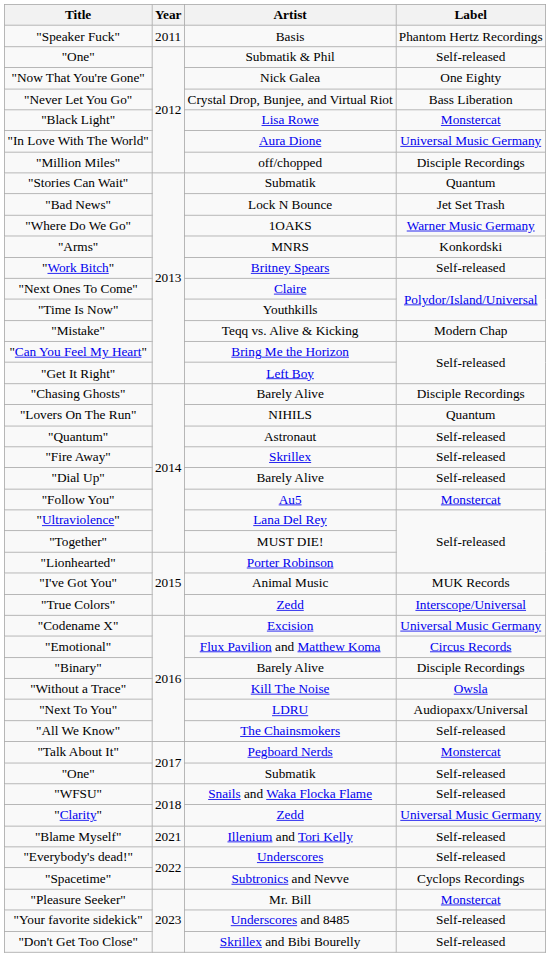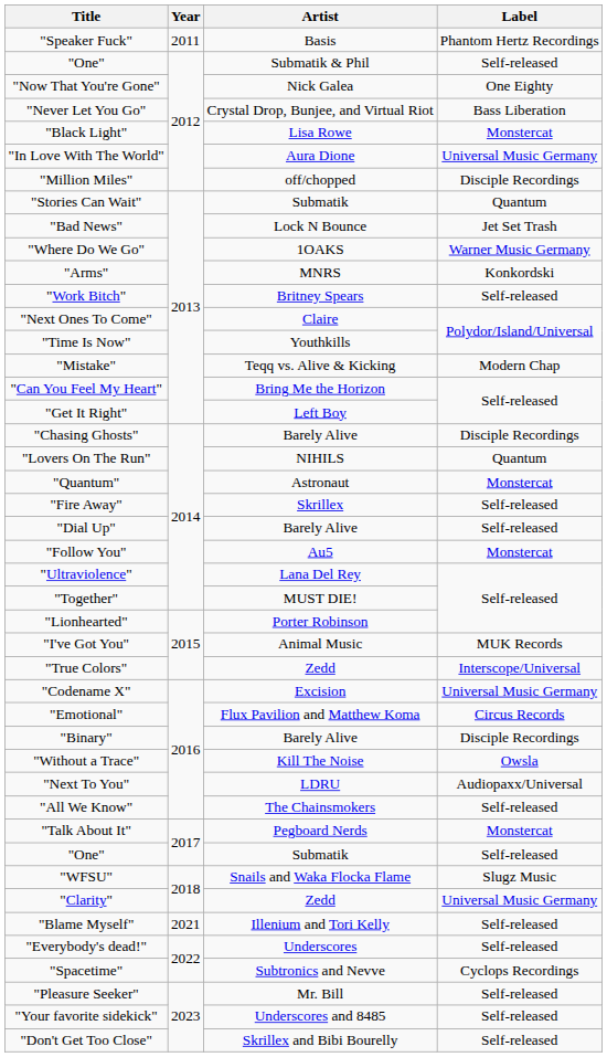 <table class="wikitable plainrowheaders" style="text-align:center;">
 <tr>
 <th scope="col">Title</th>
 <th scope="col">Year</th>
 <th scope="col">Artist</th>
 <th scope="col">Label</th>
 </tr>
 <tr>
 <td>"Speaker Fuck"</td>
 <td>2011</td>
 <td>Basis</td>
 <td>Phantom Hertz Recordings</td>
 </tr>
 <tr>
 <td>"One" </td>
 <td rowspan="6">2012</td>
 <td>Submatik & Phil</td>
 <td>Self-released</td>
 </tr>
 <tr>
 <td>"Now That You're Gone"</td>
 <td>Nick Galea</td>
 <td>One Eighty</td>
 </tr>
 <tr>
 <td>"Never Let You Go"</td>
 <td>Crystal Drop, Bunjee, and Virtual Riot</td>
 <td>Bass Liberation</td>
 </tr>
 <tr>
 <td>"Black Light"</td>
 <td><a href='#'>Lisa Rowe</a></td>
 <td><a href='#'>Monstercat</a></td>
 </tr>
 <tr>
 <td>"In Love With The World"</td>
 <td><a href='#'>Aura Dione</a></td>
 <td><a href='#'>Universal Music Germany</a></td>
 </tr>
 <tr>
 <td>"Million Miles"</td>
 <td>off/chopped</td>
 <td>Disciple Recordings</td>
 </tr>
 <tr>
 <td>"Stories Can Wait"</td>
 <td rowspan="10">2013</td>
 <td>Submatik</td>
 <td>Quantum</td>
 </tr>
 <tr>
 <td>"Bad News"</td>
 <td>Lock N Bounce</td>
 <td>Jet Set Trash</td>
 </tr>
 <tr>
 <td>"Where Do We Go"</td>
 <td>1OAKS</td>
 <td><a href='#'>Warner Music Germany</a></td>
 </tr>
 <tr>
 <td>"Arms"</td>
 <td>MNRS</td>
 <td>Konkordski</td>
 </tr>
 <tr>
 <td>"<a href='#'>Work Bitch</a>"</td>
 <td><a href='#'>Britney Spears</a></td>
 <td>Self-released</td>
 </tr>
 <tr>
 <td>"Next Ones To Come"</td>
 <td><a href='#'>Claire</a></td>
 <td rowspan="2"><a href='#'>Polydor/Island/Universal</a></td>
 </tr>
 <tr>
 <td>"Time Is Now"</td>
 <td>Youthkills</td>
 </tr>
 <tr>
 <td>"Mistake"</td>
 <td>Teqq vs. Alive & Kicking</td>
 <td>Modern Chap</td>
 </tr>
 <tr>
 <td>"<a href='#'>Can You Feel My Heart</a>"</td>
 <td><a href='#'>Bring Me the Horizon</a></td>
 <td rowspan="2">Self-released</td>
 </tr>
 <tr>
 <td>"Get It Right"</td>
 <td><a href='#'>Left Boy</a></td>
 </tr>
 <tr>
 <td>"Chasing Ghosts" </td>
 <td rowspan="8">2014</td>
 <td>Barely Alive</td>
 <td>Disciple Recordings</td>
 </tr>
 <tr>
 <td>"Lovers On The Run"</td>
 <td>NIHILS</td>
 <td>Quantum</td>
 </tr>
 <tr>
 <td>"Quantum"</td>
 <td>Astronaut</td>
-<td>Self-released</td>
+<td><a href='#'>Monstercat</a></td>
 </tr>
 <tr>
 <td>"Fire Away"</td>
 <td><a href='#'>Skrillex</a></td>
 <td>Self-released</td>
 </tr>
 <tr>
 <td>"Dial Up"</td>
 <td>Barely Alive</td>
 <td>Self-released</td>
 </tr>
 <tr>
 <td>"Follow You"</td>
 <td><a href='#'>Au5</a></td>
 <td><a href='#'>Monstercat</a></td>
 </tr>
 <tr>
 <td>"<a href='#'>Ultraviolence</a>"</td>
 <td><a href='#'>Lana Del Rey</a></td>
 <td rowspan="3">Self-released</td>
 </tr>
 <tr>
 <td>"Together"</td>
 <td>MUST DIE!</td>
 </tr>
 <tr>
 <td>"Lionhearted"</td>
 <td rowspan="3">2015</td>
 <td><a href='#'>Porter Robinson</a></td>
 </tr>
 <tr>
 <td>"I've Got You"</td>
 <td>Animal Music</td>
 <td>MUK Records</td>
 </tr>
 <tr>
 <td>"True Colors"</td>
 <td><a href='#'>Zedd</a></td>
 <td><a href='#'>Interscope/Universal</a></td>
 </tr>
 <tr>
 <td>"Codename X"</td>
 <td rowspan="6">2016</td>
 <td><a href='#'>Excision</a></td>
 <td><a href='#'>Universal Music Germany</a></td>
 </tr>
 <tr>
 <td>"Emotional"</td>
 <td><a href='#'>Flux Pavilion</a> and <a href='#'>Matthew Koma</a></td>
 <td><a href='#'>Circus Records</a></td>
 </tr>
 <tr>
 <td>"Binary" </td>
 <td>Barely Alive</td>
 <td>Disciple Recordings</td>
 </tr>
 <tr>
 <td>"Without a Trace" </td>
 <td><a href='#'>Kill The Noise</a></td>
 <td><a href='#'>Owsla</a></td>
 </tr>
 <tr>
 <td>"Next To You" </td>
 <td><a href='#'>LDRU</a></td>
 <td>Audiopaxx/Universal</td>
 </tr>
 <tr>
 <td>"All We Know" </td>
 <td><a href='#'>The Chainsmokers</a></td>
 <td>Self-released</td>
 </tr>
 <tr>
 <td>"Talk About It" </td>
 <td rowspan="2">2017</td>
 <td><a href='#'>Pegboard Nerds</a></td>
 <td><a href='#'>Monstercat</a></td>
 </tr>
 <tr>
 <td>"One" </td>
 <td>Submatik</td>
 <td>Self-released</td>
 </tr>
 <tr>
 <td>"WFSU" </td>
 <td rowspan="2">2018</td>
 <td><a href='#'>Snails</a> and <a href='#'>Waka Flocka Flame</a></td>
-<td>Self-released</td>
+<td>Slugz Music</td>
 </tr>
 <tr>
 <td>"<a href='#'>Clarity</a>" </td>
 <td><a href='#'>Zedd</a></td>
 <td><a href='#'>Universal Music Germany</a></td>
 </tr>
 <tr>
 <td>"Blame Myself" </td>
 <td>2021</td>
 <td><a href='#'>Illenium</a> and <a href='#'>Tori Kelly</a></td>
 <td>Self-released</td>
 </tr>
 <tr>
 <td>"Everybody's dead!"</td>
 <td rowspan="2">2022</td>
 <td><a href='#'>Underscores</a></td>
 <td>Self-released</td>
 </tr>
 <tr>
 <td>"Spacetime"</td>
 <td><a href='#'>Subtronics</a> and Nevve</td>
 <td>Cyclops Recordings</td>
 </tr>
 <tr>
 <td>"Pleasure Seeker"</td>
 <td rowspan="3">2023</td>
 <td>Mr. Bill</td>
-<td><a href='#'>Monstercat</a></td>
+<td>Self-released</td>
 </tr>
 <tr>
 <td>"Your favorite sidekick"</td>
 <td><a href='#'>Underscores</a> and 8485</td>
 <td>Self-released</td>
 </tr>
 <tr>
 <td>"Don't Get Too Close"</td>
 <td><a href='#'>Skrillex</a> and Bibi Bourelly</td>
 <td>Self-released</td>
 </tr>
 </table>
